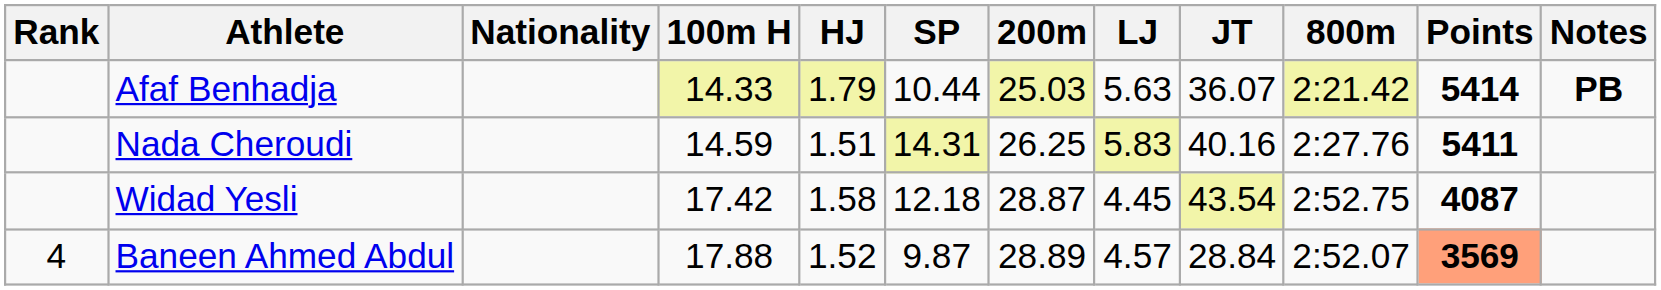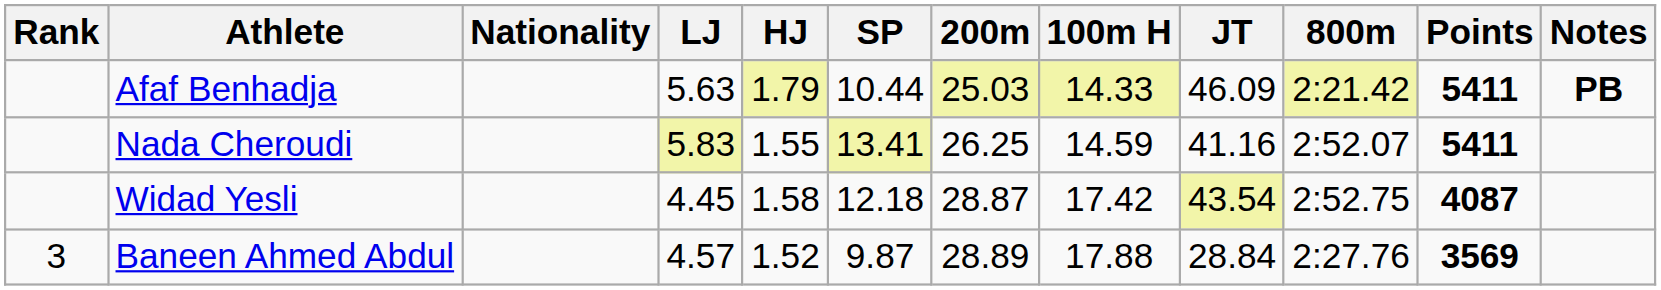 <table class="wikitable sortable" style=" text-align:center;">
 <tr>
 <th>Rank</th>
 <th>Athlete</th>
 <th>Nationality</th>
-<th>100m H</th>
+<th>LJ</th>
 <th>HJ</th>
 <th>SP</th>
 <th>200m</th>
-<th>LJ</th>
+<th>100m H</th>
 <th>JT</th>
 <th>800m</th>
 <th>Points</th>
 <th>Notes</th>
 </tr>
 <tr>
 <td></td>
 <td align=left><a href='#'>Afaf Benhadja</a></td>
 <td align=left></td>
-<td bgcolor=#F2F5A9>14.33</td>
+<td>5.63</td>
 <td bgcolor=#F2F5A9>1.79</td>
 <td>10.44</td>
 <td bgcolor=#F2F5A9>25.03</td>
-<td>5.63</td>
-<td>36.07</td>
+<td bgcolor=#F2F5A9>14.33</td>
+<td>46.09</td>
 <td bgcolor=#F2F5A9>2:21.42</td>
-<td><strong>5414</strong></td>
+<td><strong>5411</strong></td>
 <td><strong>PB</strong></td>
 </tr>
 <tr>
 <td></td>
 <td align=left><a href='#'>Nada Cheroudi</a></td>
 <td align=left></td>
+<td bgcolor=#F2F5A9>5.83</td>
+<td>1.55</td>
+<td bgcolor=#F2F5A9>13.41</td>
+<td>26.25</td>
 <td>14.59</td>
-<td>1.51</td>
-<td bgcolor=#F2F5A9>14.31</td>
-<td>26.25</td>
-<td bgcolor=#F2F5A9>5.83</td>
-<td>40.16</td>
-<td>2:27.76</td>
+<td>41.16</td>
+<td>2:52.07</td>
 <td><strong>5411</strong></td>
 <td></td>
 </tr>
 <tr>
 <td></td>
 <td align=left><a href='#'>Widad Yesli</a></td>
 <td align=left></td>
-<td>17.42</td>
+<td>4.45</td>
 <td>1.58</td>
 <td>12.18</td>
 <td>28.87</td>
-<td>4.45</td>
+<td>17.42</td>
 <td bgcolor=#F2F5A9>43.54</td>
 <td>2:52.75</td>
 <td><strong>4087</strong></td>
 <td></td>
 </tr>
 <tr>
-<td>4</td>
+<td>3</td>
 <td align=left><a href='#'>Baneen Ahmed Abdul</a></td>
 <td align=left></td>
-<td>17.88</td>
+<td>4.57</td>
 <td>1.52</td>
 <td>9.87</td>
 <td>28.89</td>
-<td>4.57</td>
+<td>17.88</td>
 <td>28.84</td>
-<td>2:52.07</td>
-<td style="background: lightsalmon;"><strong>3569</strong></td>
+<td>2:27.76</td>
+<td><strong>3569</strong></td>
 <td></td>
 </tr>
 </table>
